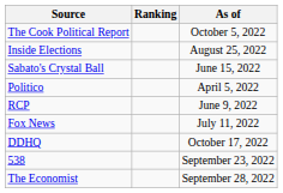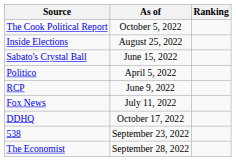 <table class="wikitable" style="text-align:center">
 <tr>
 <th>Source</th>
+<th>As of</th>
 <th>Ranking</th>
-<th>As of</th>
 </tr>
 <tr>
 <td align=left><a href='#'>The Cook Political Report</a></td>
+<td>October 5, 2022</td>
 <td></td>
-<td>October 5, 2022</td>
 </tr>
 <tr>
 <td align=left><a href='#'>Inside Elections</a></td>
+<td>August 25, 2022</td>
 <td></td>
-<td>August 25, 2022</td>
 </tr>
 <tr>
 <td align=left><a href='#'>Sabato's Crystal Ball</a></td>
+<td>June 15, 2022</td>
 <td></td>
-<td>June 15, 2022</td>
 </tr>
 <tr>
 <td align="left"><a href='#'>Politico</a></td>
+<td>April 5, 2022</td>
 <td></td>
-<td>April 5, 2022</td>
 </tr>
 <tr>
 <td align="left"><a href='#'>RCP</a></td>
+<td>June 9, 2022</td>
 <td></td>
-<td>June 9, 2022</td>
 </tr>
 <tr>
 <td align=left><a href='#'>Fox News</a></td>
+<td>July 11, 2022</td>
 <td></td>
-<td>July 11, 2022</td>
 </tr>
 <tr>
 <td align="left"><a href='#'>DDHQ</a></td>
+<td>October 17, 2022</td>
 <td></td>
-<td>October 17, 2022</td>
 </tr>
 <tr>
 <td align="left"><a href='#'>538</a></td>
+<td>September 23, 2022</td>
 <td></td>
-<td>September 23, 2022</td>
 </tr>
 <tr>
 <td align="left"><a href='#'>The Economist</a></td>
+<td>September 28, 2022</td>
 <td></td>
-<td>September 28, 2022</td>
 </tr>
 </table>
